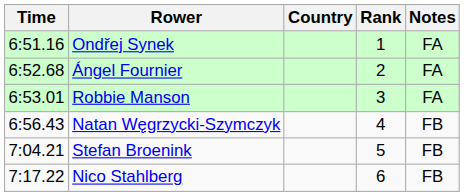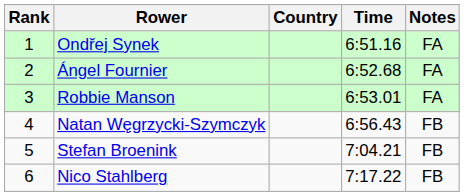 <table class="wikitable" style="text-align:center">
 <tr>
-<th>Time</th>
+<th>Rank</th>
 <th>Rower</th>
 <th>Country</th>
-<th>Rank</th>
+<th>Time</th>
 <th>Notes</th>
 </tr>
 <tr bgcolor=ccffcc>
-<td>6:51.16</td>
+<td>1</td>
 <td align="left"><a href='#'>Ondřej Synek</a></td>
 <td align="left"></td>
-<td>1</td>
+<td>6:51.16</td>
 <td>FA</td>
 </tr>
 <tr bgcolor=ccffcc>
-<td>6:52.68</td>
+<td>2</td>
 <td align="left"><a href='#'>Ángel Fournier</a></td>
 <td align="left"></td>
-<td>2</td>
+<td>6:52.68</td>
 <td>FA</td>
 </tr>
 <tr bgcolor=ccffcc>
-<td>6:53.01</td>
+<td>3</td>
 <td align="left"><a href='#'>Robbie Manson</a></td>
 <td align="left"></td>
-<td>3</td>
+<td>6:53.01</td>
 <td>FA</td>
 </tr>
 <tr>
-<td>6:56.43</td>
+<td>4</td>
 <td align="left"><a href='#'>Natan Węgrzycki-Szymczyk</a></td>
 <td align="left"></td>
-<td>4</td>
+<td>6:56.43</td>
 <td>FB</td>
 </tr>
 <tr>
-<td>7:04.21</td>
+<td>5</td>
 <td align="left"><a href='#'>Stefan Broenink</a></td>
 <td align="left"></td>
-<td>5</td>
+<td>7:04.21</td>
 <td>FB</td>
 </tr>
 <tr>
-<td>7:17.22</td>
+<td>6</td>
 <td align="left"><a href='#'>Nico Stahlberg</a></td>
 <td align="left"></td>
-<td>6</td>
+<td>7:17.22</td>
 <td>FB</td>
 </tr>
 </table>
